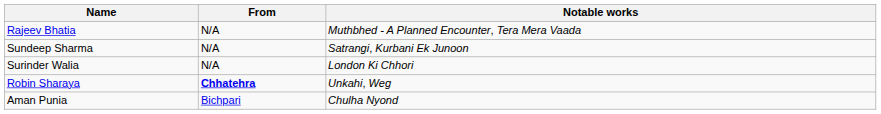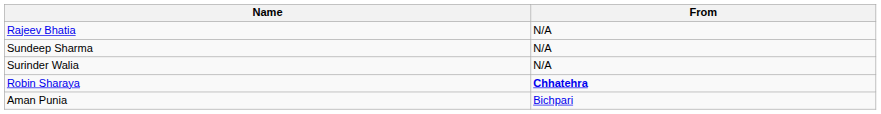 <table class="wikitable" style="width:100%">
 <tr>
 <th>Name</th>
 <th>From</th>
-<th>Notable works</th>
 </tr>
 <tr>
 <td><a href='#'>Rajeev Bhatia</a></td>
 <td>N/A</td>
-<td><em>Muthbhed - A Planned Encounter</em>, <em>Tera Mera Vaada</em></td>
 </tr>
 <tr>
 <td>Sundeep Sharma</td>
 <td>N/A</td>
-<td><em>Satrangi</em>, <em>Kurbani Ek Junoon</em></td>
 </tr>
 <tr>
 <td>Surinder Walia</td>
 <td>N/A</td>
-<td><em>London Ki Chhori</em></td>
 </tr>
 <tr>
 <td><a href='#'>Robin Sharaya</a></td>
 <td><strong><a href='#'>Chhatehra</a></strong></td>
-<td><em>Unkahi</em>, <em>Weg</em></td>
 </tr>
 <tr>
 <td>Aman Punia</td>
 <td><a href='#'>Bichpari</a></td>
-<td><em>Chulha Nyond</em></td>
 </tr>
 </table>
